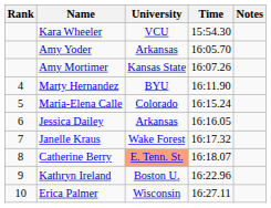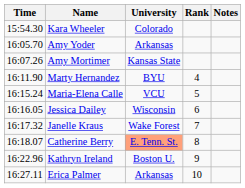 <table class="wikitable sortable" style="text-align:center">
 <tr>
-<th>Rank</th>
+<th>Time</th>
 <th>Name</th>
 <th>University</th>
-<th>Time</th>
+<th>Rank</th>
 <th>Notes</th>
 </tr>
 <tr>
+<td>15:54.30</td>
+<td align=left><a href='#'>Kara Wheeler</a></td>
+<td><a href='#'>Colorado</a></td>
 <td></td>
-<td align=left><a href='#'>Kara Wheeler</a></td>
-<td><a href='#'>VCU</a></td>
-<td>15:54.30</td>
 <td></td>
 </tr>
 <tr>
-<td></td>
+<td>16:05.70</td>
 <td align=left><a href='#'>Amy Yoder</a></td>
 <td><a href='#'>Arkansas</a></td>
-<td>16:05.70</td>
+<td></td>
 <td></td>
 </tr>
 <tr>
-<td></td>
+<td>16:07.26</td>
 <td align=left><a href='#'>Amy Mortimer</a></td>
 <td><a href='#'>Kansas State</a></td>
-<td>16:07.26</td>
+<td></td>
 <td></td>
 </tr>
 <tr>
-<td>4</td>
+<td>16:11.90</td>
 <td align=left><a href='#'>Marty Hernandez</a></td>
 <td><a href='#'>BYU</a></td>
-<td>16:11.90</td>
+<td>4</td>
 <td></td>
 </tr>
 <tr>
+<td>16:15.24</td>
+<td align=left><a href='#'>Maria-Elena Calle</a></td>
+<td><a href='#'>VCU</a></td>
 <td>5</td>
-<td align=left><a href='#'>Maria-Elena Calle</a></td>
-<td><a href='#'>Colorado</a></td>
-<td>16:15.24</td>
 <td></td>
 </tr>
 <tr>
+<td>16:16.05</td>
+<td align=left><a href='#'>Jessica Dailey</a></td>
+<td><a href='#'>Wisconsin</a></td>
 <td>6</td>
-<td align=left><a href='#'>Jessica Dailey</a></td>
-<td><a href='#'>Arkansas</a></td>
-<td>16:16.05</td>
 <td></td>
 </tr>
 <tr>
-<td>7</td>
+<td>16:17.32</td>
 <td align=left><a href='#'>Janelle Kraus</a></td>
 <td><a href='#'>Wake Forest</a></td>
-<td>16:17.32</td>
+<td>7</td>
 <td></td>
 </tr>
 <tr>
-<td>8</td>
+<td>16:18.07</td>
 <td align=left><a href='#'>Catherine Berry</a></td>
 <td style="background: lightsalmon;"><a href='#'>E. Tenn. St.</a></td>
-<td>16:18.07</td>
+<td>8</td>
 <td></td>
 </tr>
 <tr>
-<td>9</td>
+<td>16:22.96</td>
 <td align=left><a href='#'>Kathryn Ireland</a></td>
 <td><a href='#'>Boston U.</a></td>
-<td>16:22.96</td>
+<td>9</td>
 <td></td>
 </tr>
 <tr>
+<td>16:27.11</td>
+<td align=left><a href='#'>Erica Palmer</a></td>
+<td><a href='#'>Arkansas</a></td>
 <td>10</td>
-<td align=left><a href='#'>Erica Palmer</a></td>
-<td><a href='#'>Wisconsin</a></td>
-<td>16:27.11</td>
 <td></td>
 </tr>
 </table>
